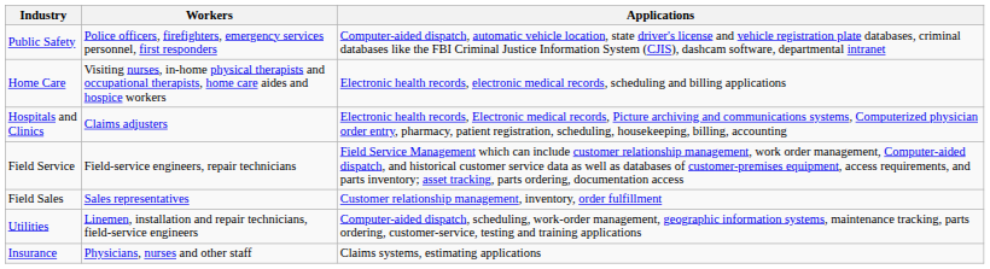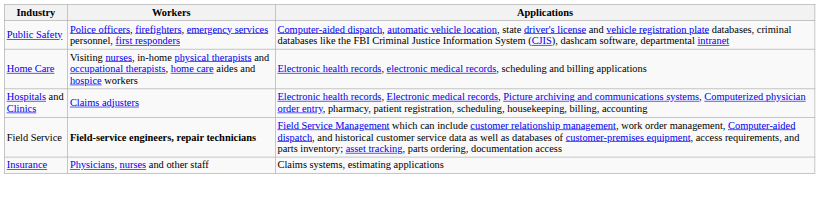 <table class="wikitable">
 <tr>
 <th>Industry</th>
 <th>Workers</th>
 <th>Applications</th>
 </tr>
 <tr>
 <td><a href='#'>Public Safety</a></td>
 <td><a href='#'>Police officers</a>, <a href='#'>firefighters</a>, <a href='#'>emergency services</a> personnel, <a href='#'>first responders</a></td>
 <td><a href='#'>Computer-aided dispatch</a>, <a href='#'>automatic vehicle location</a>, state <a href='#'>driver's license</a> and <a href='#'>vehicle registration plate</a> databases, criminal databases like the FBI Criminal Justice Information System (<a href='#'>CJIS</a>), dashcam software, departmental <a href='#'>intranet</a></td>
 </tr>
 <tr>
 <td><a href='#'>Home Care</a></td>
 <td>Visiting <a href='#'>nurses</a>, in-home <a href='#'>physical therapists</a> and <a href='#'>occupational therapists</a>, <a href='#'>home care</a> aides and <a href='#'>hospice</a> workers</td>
 <td><a href='#'>Electronic health records</a>, <a href='#'>electronic medical records</a>, scheduling and billing applications</td>
 </tr>
 <tr>
 <td><a href='#'>Hospitals</a> and <a href='#'>Clinics</a></td>
 <td><a href='#'>Claims adjusters</a></td>
 <td><a href='#'>Electronic health records</a>, <a href='#'>Electronic medical records</a>, <a href='#'>Picture archiving and communications systems</a>, <a href='#'>Computerized physician order entry</a>, pharmacy, patient registration, scheduling, housekeeping, billing, accounting</td>
 </tr>
 <tr>
 <td>Field Service</td>
-<td>Field-service engineers, repair technicians</td>
+<td><strong>Field-service engineers, repair technicians</strong></td>
 <td><a href='#'>Field Service Management</a> which can include <a href='#'>customer relationship management</a>, work order management, <a href='#'>Computer-aided dispatch</a>, and historical customer service data as well as databases of <a href='#'>customer-premises equipment</a>, access requirements, and parts inventory; <a href='#'>asset tracking</a>, parts ordering, documentation access</td>
-</tr>
-<tr>
-<td>Field Sales</td>
-<td><a href='#'>Sales representatives</a></td>
-<td><a href='#'>Customer relationship management</a>, inventory, <a href='#'>order fulfillment</a></td>
-</tr>
-<tr>
-<td><a href='#'>Utilities</a></td>
-<td><a href='#'>Linemen</a>, installation and repair technicians, field-service engineers</td>
-<td><a href='#'>Computer-aided dispatch</a>, scheduling, work-order management, <a href='#'>geographic information systems</a>, maintenance tracking, parts ordering, customer-service, testing and training applications</td>
 </tr>
 <tr>
 <td><a href='#'>Insurance</a></td>
 <td><a href='#'>Physicians</a>, <a href='#'>nurses</a> and other staff</td>
 <td>Claims systems, estimating applications</td>
 </tr>
 </table>
